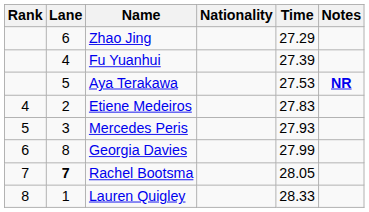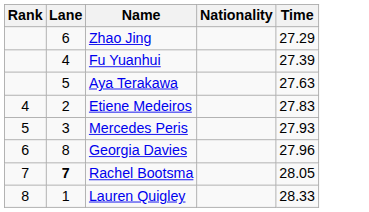 <table class="wikitable sortable" style="text-align:center">
 <tr>
 <th>Rank</th>
 <th>Lane</th>
 <th>Name</th>
 <th>Nationality</th>
 <th>Time</th>
-<th>Notes</th>
 </tr>
 <tr>
 <td></td>
 <td>6</td>
 <td align=left><a href='#'>Zhao Jing</a></td>
 <td align=left></td>
 <td>27.29</td>
-<td></td>
 </tr>
 <tr>
 <td></td>
 <td>4</td>
 <td align=left><a href='#'>Fu Yuanhui</a></td>
 <td align=left></td>
 <td>27.39</td>
-<td></td>
 </tr>
 <tr>
 <td></td>
 <td>5</td>
 <td align=left><a href='#'>Aya Terakawa</a></td>
 <td align=left></td>
-<td>27.53</td>
-<td><strong><a href='#'>NR</a></strong></td>
+<td>27.63</td>
 </tr>
 <tr>
 <td>4</td>
 <td>2</td>
 <td align=left><a href='#'>Etiene Medeiros</a></td>
 <td align=left></td>
 <td>27.83</td>
-<td></td>
 </tr>
 <tr>
 <td>5</td>
 <td>3</td>
 <td align=left><a href='#'>Mercedes Peris</a></td>
 <td align=left></td>
 <td>27.93</td>
-<td></td>
 </tr>
 <tr>
 <td>6</td>
 <td>8</td>
 <td align=left><a href='#'>Georgia Davies</a></td>
 <td align=left></td>
-<td>27.99</td>
-<td></td>
+<td>27.96</td>
 </tr>
 <tr>
 <td>7</td>
 <td><strong>7</strong></td>
 <td align=left><a href='#'>Rachel Bootsma</a></td>
 <td align=left></td>
 <td>28.05</td>
-<td></td>
 </tr>
 <tr>
 <td>8</td>
 <td>1</td>
 <td align=left><a href='#'>Lauren Quigley</a></td>
 <td align=left></td>
 <td>28.33</td>
-<td></td>
 </tr>
 </table>
